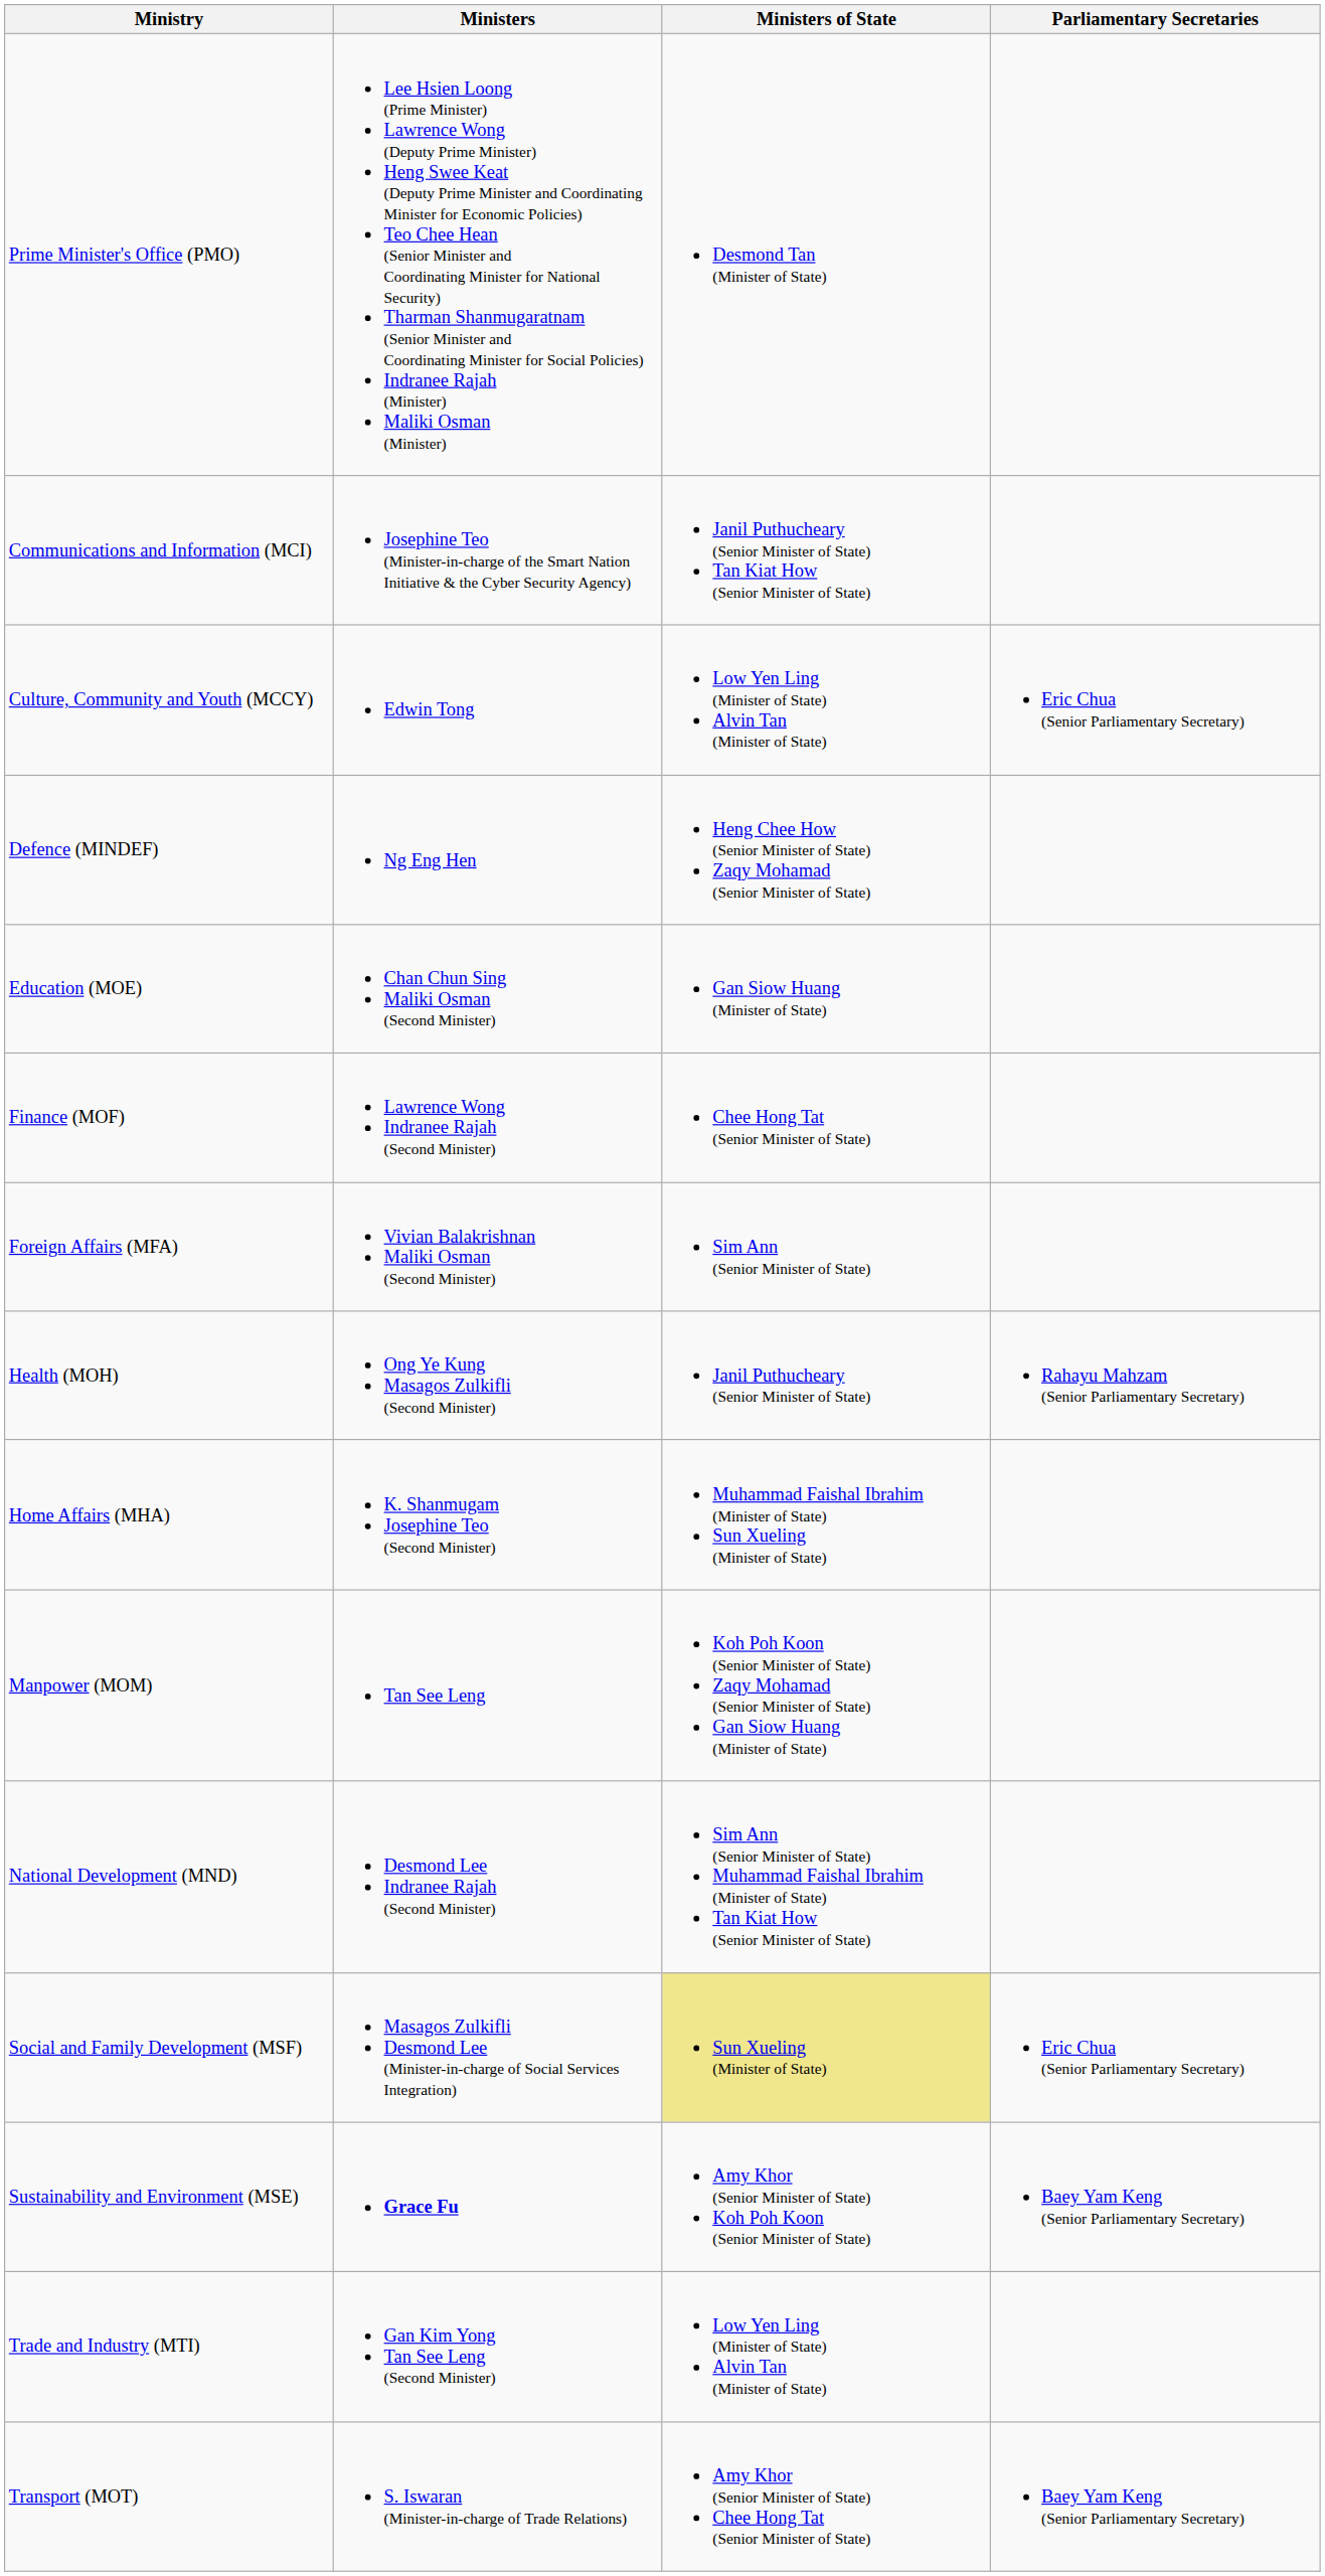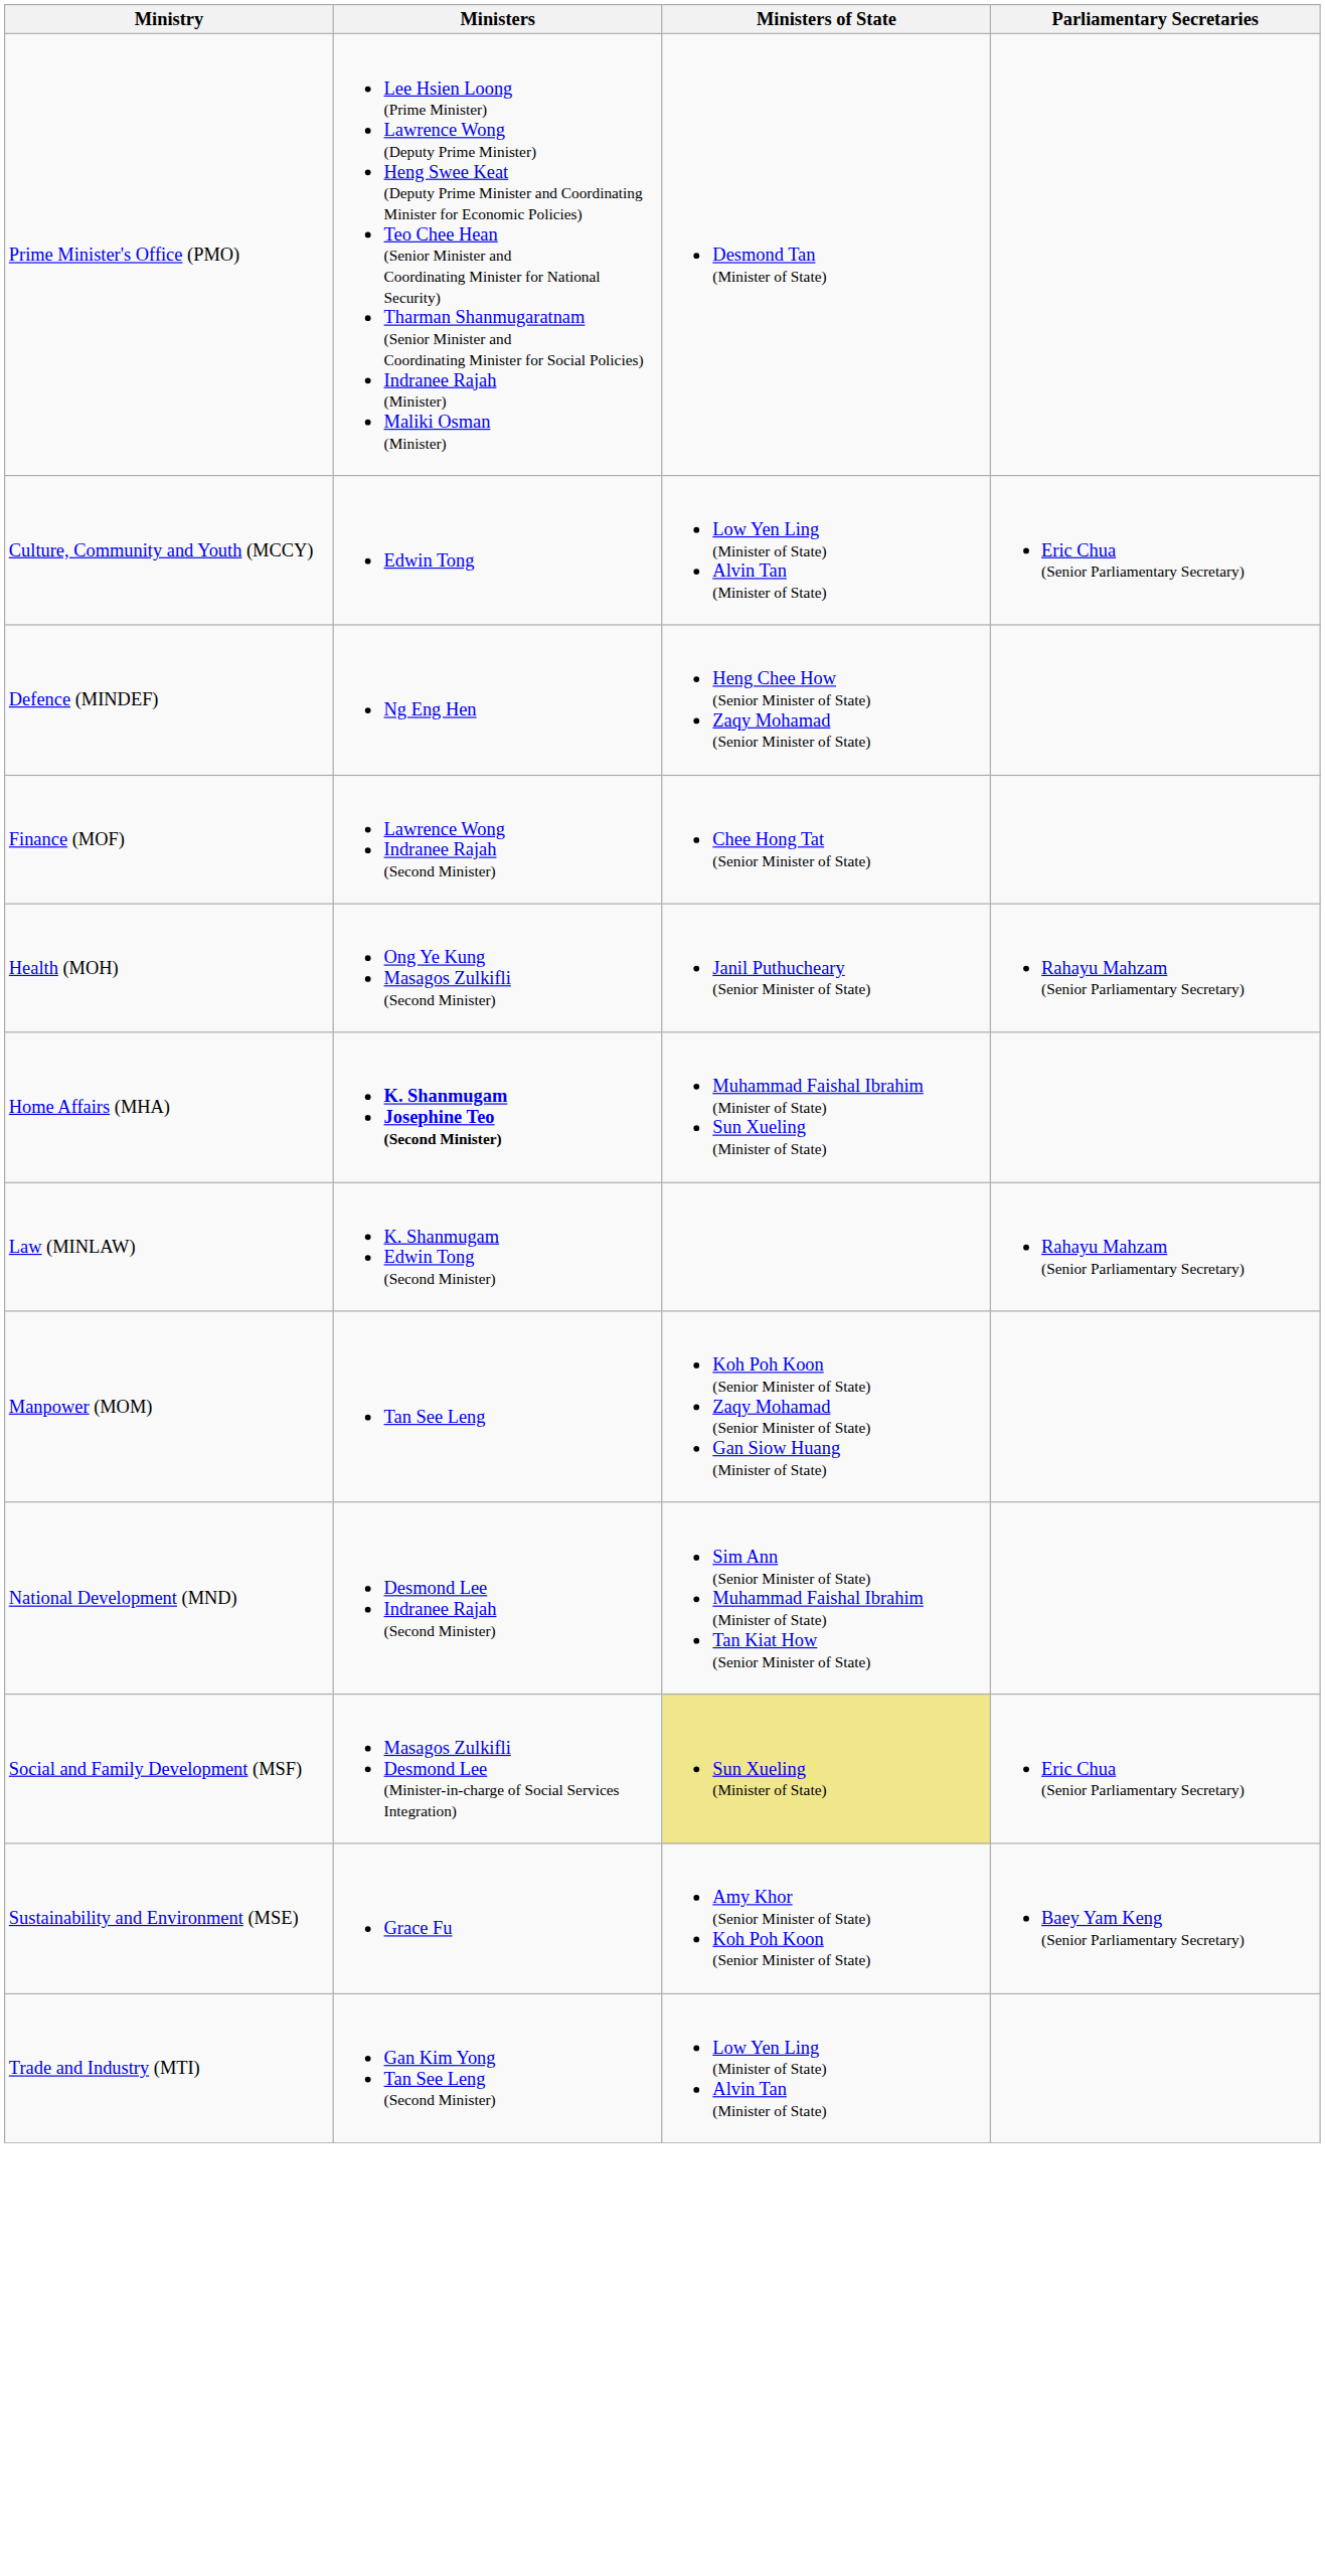 <table class="wikitable" style="width:90%">
 <tr>
 <th width= 25%>Ministry</th>
 <th width= 25%>Ministers</th>
 <th width= 25%>Ministers of State</th>
 <th width= 25%>Parliamentary Secretaries</th>
 </tr>
 <tr>
 <td><a href='#'>Prime Minister's Office</a> (PMO)</td>
 <td><br><ul><li><a href='#'>Lee Hsien Loong</a><br><small>(Prime Minister)</small></li><li><a href='#'>Lawrence Wong</a> <br><small>(Deputy Prime Minister)</small></li><li><a href='#'>Heng Swee Keat</a><br><small>(Deputy Prime Minister and Coordinating Minister for Economic Policies)</small></li><li><a href='#'>Teo Chee Hean</a><br><small>(Senior Minister and<br>Coordinating Minister for National Security)</small></li><li><a href='#'>Tharman Shanmugaratnam</a><br><small>(Senior Minister and<br>Coordinating Minister for Social Policies)</small></li><li><a href='#'>Indranee Rajah</a><br><small>(Minister)</small></li><li><a href='#'>Maliki Osman</a><br><small>(Minister)</small></li></ul></td>
 <td><br><ul><li><a href='#'>Desmond Tan</a><br><small>(Minister of State)</small></li></ul></td>
-<td></td>
-</tr>
-<tr>
-<td><a href='#'>Communications and Information</a> (MCI)</td>
-<td><br><ul><li><a href='#'>Josephine Teo</a> <br><small>(Minister-in-charge of the Smart Nation Initiative & the Cyber Security Agency)</small></li></ul></td>
-<td><br><ul><li><a href='#'>Janil Puthucheary</a><br><small>(Senior Minister of State)</small></li><li><a href='#'>Tan Kiat How</a><br><small>(Senior Minister of State)</small></li></ul></td>
 <td></td>
 </tr>
 <tr>
 <td><a href='#'>Culture, Community and Youth</a> (MCCY)</td>
 <td><br><ul><li><a href='#'>Edwin Tong</a></li></ul></td>
 <td><br><ul><li><a href='#'>Low Yen Ling</a><br><small>(Minister of State)</small></li><li><a href='#'>Alvin Tan</a><br><small>(Minister of State)</small></li></ul></td>
 <td><br><ul><li><a href='#'>Eric Chua</a><br><small>(Senior Parliamentary Secretary)</small></li></ul></td>
 </tr>
 <tr>
 <td><a href='#'>Defence</a> (MINDEF)</td>
 <td><br><ul><li><a href='#'>Ng Eng Hen</a></li></ul></td>
 <td><br><ul><li><a href='#'>Heng Chee How</a><br><small>(Senior Minister of State)</small></li><li><a href='#'>Zaqy Mohamad</a><br><small>(Senior Minister of State)</small></li></ul></td>
 <td></td>
 </tr>
 <tr>
-<td><a href='#'>Education</a> (MOE)</td>
-<td><br><ul><li><a href='#'>Chan Chun Sing</a></li><li><a href='#'>Maliki Osman</a><br><small>(Second Minister)</small></li></ul></td>
-<td><br><ul><li><a href='#'>Gan Siow Huang</a><br><small>(Minister of State)</small></li></ul></td>
-<td></td>
-</tr>
-<tr>
 <td><a href='#'>Finance</a> (MOF)</td>
 <td><br><ul><li><a href='#'>Lawrence Wong</a></li><li><a href='#'>Indranee Rajah</a><br><small>(Second Minister)</small></li></ul></td>
 <td><br><ul><li><a href='#'>Chee Hong Tat</a> <br><small>(Senior Minister of State)</small></li></ul></td>
-<td></td>
-</tr>
-<tr>
-<td><a href='#'>Foreign Affairs</a> (MFA)</td>
-<td><br><ul><li><a href='#'>Vivian Balakrishnan</a></li><li><a href='#'>Maliki Osman</a><br><small>(Second Minister)</small></li></ul></td>
-<td><br><ul><li><a href='#'>Sim Ann</a><br><small>(Senior Minister of State)</small></li></ul></td>
 <td></td>
 </tr>
 <tr>
 <td><a href='#'>Health</a> (MOH)</td>
 <td><br><ul><li><a href='#'>Ong Ye Kung</a></li><li><a href='#'>Masagos Zulkifli</a><br><small>(Second Minister)</small></li></ul></td>
 <td><br><ul><li><a href='#'>Janil Puthucheary</a><br><small>(Senior Minister of State)</small></li></ul></td>
 <td><br><ul><li><a href='#'>Rahayu Mahzam</a><br><small>(Senior Parliamentary Secretary)</small></li></ul></td>
 </tr>
 <tr>
 <td><a href='#'>Home Affairs</a> (MHA)</td>
-<td><br><ul><li><a href='#'>K. Shanmugam</a></li><li><a href='#'>Josephine Teo</a><br><small>(Second Minister)</small></li></ul></td>
+<td><strong><br><ul><li><a href='#'>K. Shanmugam</a></li><li><a href='#'>Josephine Teo</a><br><small>(Second Minister)</small></li></ul></strong></td>
 <td><br><ul><li><a href='#'>Muhammad Faishal Ibrahim</a><br><small>(Minister of State)</small></li><li><a href='#'>Sun Xueling</a><br><small>(Minister of State)</small></li></ul></td>
 <td></td>
+</tr>
+<tr>
+<td><a href='#'>Law</a> (MINLAW)</td>
+<td><br><ul><li><a href='#'>K. Shanmugam</a></li><li><a href='#'>Edwin Tong</a><br><small>(Second Minister)</small></li></ul></td>
+<td></td>
+<td><br><ul><li><a href='#'>Rahayu Mahzam</a><br><small>(Senior Parliamentary Secretary)</small></li></ul></td>
 </tr>
 <tr>
 <td><a href='#'>Manpower</a> (MOM)</td>
 <td><br><ul><li><a href='#'>Tan See Leng</a></li></ul></td>
 <td><br><ul><li><a href='#'>Koh Poh Koon</a><br><small>(Senior Minister of State)</small></li><li><a href='#'>Zaqy Mohamad</a><br><small>(Senior Minister of State)</small></li><li><a href='#'>Gan Siow Huang</a><br><small>(Minister of State)</small></li></ul></td>
 <td></td>
 </tr>
 <tr>
 <td><a href='#'>National Development</a> (MND)</td>
 <td><br><ul><li><a href='#'>Desmond Lee</a></li><li><a href='#'>Indranee Rajah</a><br><small>(Second Minister)</small></li></ul></td>
 <td><br><ul><li><a href='#'>Sim Ann</a><br><small>(Senior Minister of State)</small></li><li><a href='#'>Muhammad Faishal Ibrahim</a><br><small>(Minister of State)</small></li><li><a href='#'>Tan Kiat How</a><br><small>(Senior Minister of State)</small></li></ul></td>
 <td></td>
 </tr>
 <tr>
 <td><a href='#'>Social and Family Development</a> (MSF)</td>
 <td><br><ul><li><a href='#'>Masagos Zulkifli</a></li><li><a href='#'>Desmond Lee</a><br><small>(Minister-in-charge of Social Services Integration)</small></li></ul></td>
 <td style="background: khaki;"><br><ul><li><a href='#'>Sun Xueling</a><br><small>(Minister of State)</small></li></ul></td>
 <td><br><ul><li><a href='#'>Eric Chua</a><br><small>(Senior Parliamentary Secretary)</small></li></ul></td>
 </tr>
 <tr>
 <td><a href='#'>Sustainability and Environment</a> (MSE)</td>
-<td><strong><br><ul><li><a href='#'>Grace Fu</a></li></ul></strong></td>
+<td><br><ul><li><a href='#'>Grace Fu</a></li></ul></td>
 <td><br><ul><li><a href='#'>Amy Khor</a><br><small>(Senior Minister of State)</small></li><li><a href='#'>Koh Poh Koon</a><br><small>(Senior Minister of State)</small></li></ul></td>
 <td><br><ul><li><a href='#'>Baey Yam Keng</a><br><small>(Senior Parliamentary Secretary)</small></li></ul></td>
 </tr>
 <tr>
 <td><a href='#'>Trade and Industry</a> (MTI)</td>
 <td><br><ul><li><a href='#'>Gan Kim Yong</a></li><li><a href='#'>Tan See Leng</a><br><small>(Second Minister)</small></li></ul></td>
 <td><br><ul><li><a href='#'>Low Yen Ling</a><br><small>(Minister of State)</small></li><li><a href='#'>Alvin Tan</a><br><small>(Minister of State)</small></li></ul></td>
 <td></td>
 </tr>
-<tr>
-<td><a href='#'>Transport</a> (MOT)</td>
-<td><br><ul><li><a href='#'>S. Iswaran</a><br><small>(Minister-in-charge of Trade Relations)</small></li></ul></td>
-<td><br><ul><li><a href='#'>Amy Khor</a><br><small>(Senior Minister of State)</small></li><li><a href='#'>Chee Hong Tat</a><br><small>(Senior Minister of State)</small></li></ul></td>
-<td><br><ul><li><a href='#'>Baey Yam Keng</a><br><small>(Senior Parliamentary Secretary)</small></li></ul></td>
-</tr>
 </table>
